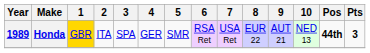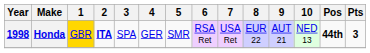 <table class="wikitable" style="text-align:center; font-size:90%">
 <tr>
 <th valign="middle">Year</th>
 <th valign="middle">Make</th>
 <th>1</th>
 <th>2</th>
 <th>3</th>
 <th>4</th>
 <th>5</th>
 <th>6</th>
 <th>7</th>
 <th>8</th>
 <th>9</th>
 <th>10</th>
 <th>Pos</th>
 <th>Pts</th>
 </tr>
 <tr>
-<th><a href='#'>1989</a></th>
+<th><a href='#'>1998</a></th>
 <th><a href='#'>Honda</a></th>
 <td style="background: gold;"><a href='#'>GBR</a><br><small></small></td>
-<td><a href='#'>ITA</a><br><small></small></td>
+<td><strong><a href='#'>ITA</a><br><small></small></strong></td>
 <td><a href='#'>SPA</a><br><small></small></td>
 <td><a href='#'>GER</a><br><small></small></td>
 <td><a href='#'>SMR</a><br><small></small></td>
 <td style="background:#EFCFFF;"><a href='#'>RSA</a><br><small>Ret</small></td>
 <td style="background:#EFCFFF;"><a href='#'>USA</a><br><small>Ret</small></td>
 <td style="background:#cfcfff;"><a href='#'>EUR</a><br><small>22</small></td>
 <td style="background:#cfcfff;"><a href='#'>AUT</a><br><small>21</small></td>
 <td style="background:#DFFFDF;"><a href='#'>NED</a><br><small>13</small></td>
 <td><strong>44th</strong></td>
 <td><strong>3</strong></td>
 </tr>
 <tr>
 </tr>
 </table>
